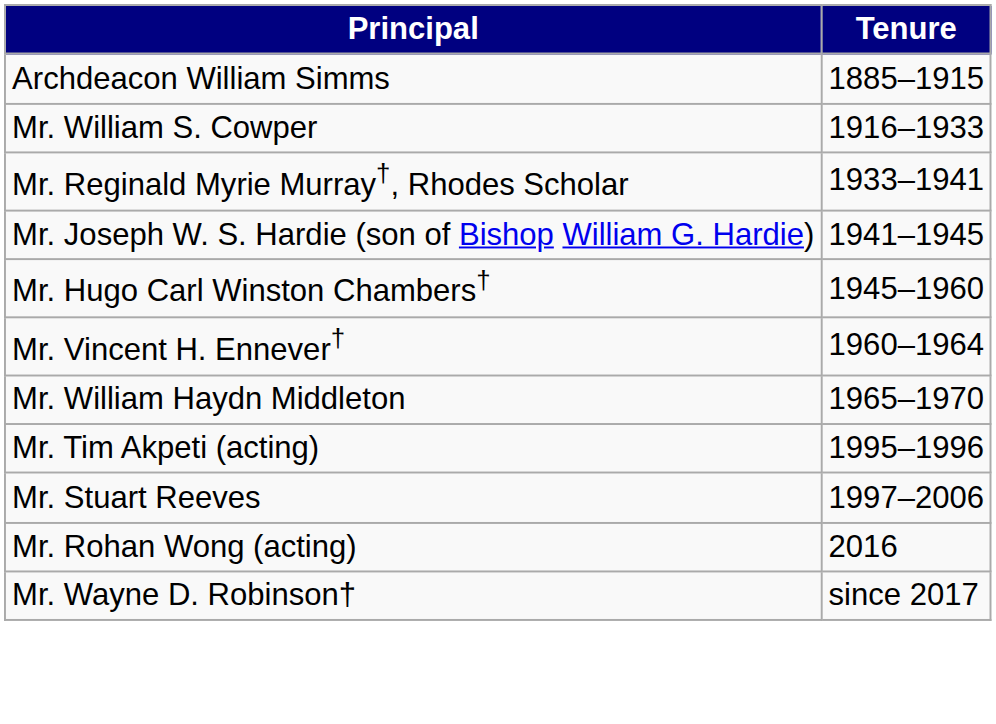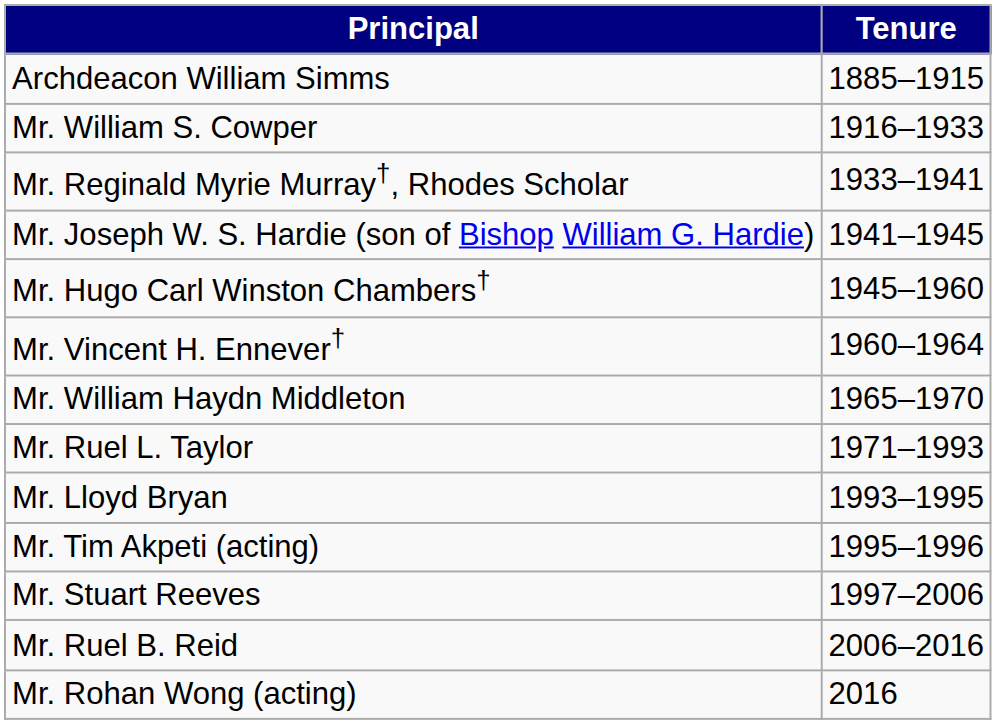 <table class="wikitable">
 <tr>
 <th style="background:#000080;color:white;">Principal</th>
 <th style="background:#000080;color:white;">Tenure</th>
 </tr>
 <tr>
 <td>Archdeacon William Simms</td>
 <td>1885–1915</td>
 </tr>
 <tr>
 <td>Mr. William S. Cowper</td>
 <td>1916–1933</td>
 </tr>
 <tr>
 <td>Mr. Reginald Myrie Murray<sup>†</sup>, Rhodes Scholar</td>
 <td>1933–1941</td>
 </tr>
 <tr>
 <td>Mr. Joseph W. S. Hardie (son of <a href='#'>Bishop</a> <a href='#'>William G. Hardie</a>)</td>
 <td>1941–1945</td>
 </tr>
 <tr>
 <td>Mr. Hugo Carl Winston Chambers<sup>†</sup></td>
 <td>1945–1960</td>
 </tr>
 <tr>
 <td>Mr. Vincent H. Ennever<sup>†</sup></td>
 <td>1960–1964</td>
 </tr>
 <tr>
 <td>Mr. William Haydn Middleton</td>
 <td>1965–1970</td>
 </tr>
 <tr>
+<td>Mr. Ruel L. Taylor</td>
+<td>1971–1993</td>
+</tr>
+<tr>
+<td>Mr. Lloyd Bryan</td>
+<td>1993–1995</td>
+</tr>
+<tr>
 <td>Mr. Tim Akpeti (acting)</td>
 <td>1995–1996</td>
 </tr>
 <tr>
 <td>Mr. Stuart Reeves</td>
 <td>1997–2006</td>
 </tr>
 <tr>
+<td>Mr. Ruel B. Reid</td>
+<td>2006–2016</td>
+</tr>
+<tr>
 <td>Mr. Rohan Wong (acting)</td>
 <td>2016</td>
 </tr>
-<tr>
-<td>Mr. Wayne D. Robinson†</td>
-<td>since 2017</td>
-</tr>
 </table>
